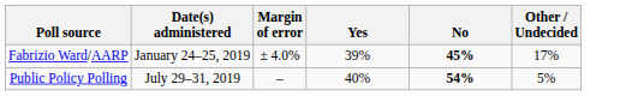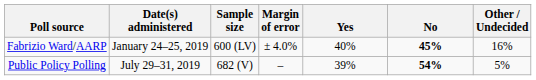 <table class="wikitable" style="font-size:90%;text-align:center;">
 <tr valign=bottom>
 <th>Poll source</th>
 <th>Date(s)<br>administered</th>
+<th>Sample<br>size</th>
 <th>Margin<br>of error</th>
 <th style="width:100px;">Yes</th>
 <th style="width:100px;">No</th>
 <th>Other /<br>Undecided</th>
 </tr>
 <tr>
 <td style="text-align:left;"><a href='#'>Fabrizio Ward</a>/<a href='#'>AARP</a></td>
 <td>January 24–25, 2019</td>
+<td>600 (LV)</td>
 <td>± 4.0%</td>
-<td>39%</td>
+<td>40%</td>
 <td><strong>45%</strong></td>
-<td>17%</td>
+<td>16%</td>
 </tr>
 <tr>
 <td><a href='#'>Public Policy Polling</a> </td>
 <td>July 29–31, 2019</td>
+<td>682 (V)</td>
 <td>–</td>
-<td>40%</td>
+<td>39%</td>
 <td><strong>54%</strong></td>
 <td>5%</td>
 </tr>
 </table>
